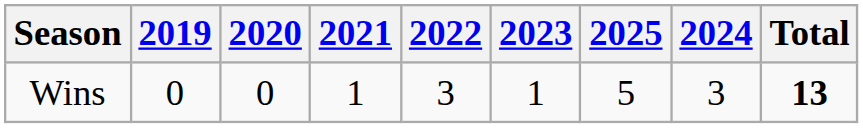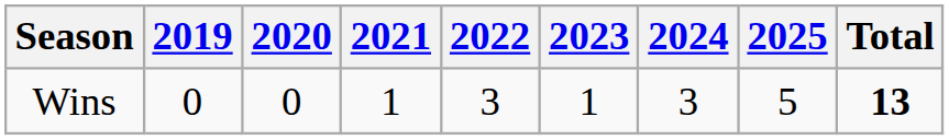 <table class=wikitable>
 <tr>
 <th>Season</th>
 <th><a href='#'>2019</a></th>
 <th><a href='#'>2020</a></th>
 <th><a href='#'>2021</a></th>
 <th><a href='#'>2022</a></th>
 <th><a href='#'>2023</a></th>
+<th><a href='#'>2024</a></th>
 <th><a href='#'>2025</a></th>
-<th><a href='#'>2024</a></th>
 <th>Total</th>
 </tr>
 <tr align=center>
 <td>Wins</td>
 <td>0</td>
 <td>0</td>
 <td>1</td>
 <td>3</td>
 <td>1</td>
+<td>3</td>
 <td>5</td>
-<td>3</td>
 <td><strong>13</strong></td>
 </tr>
 </table>
